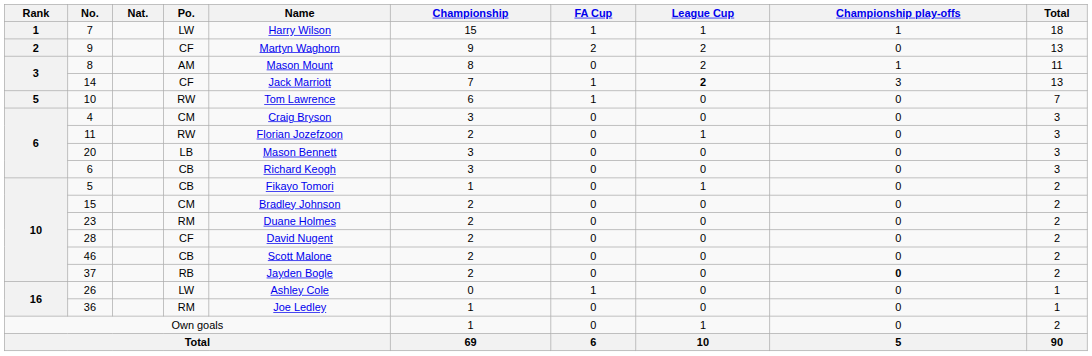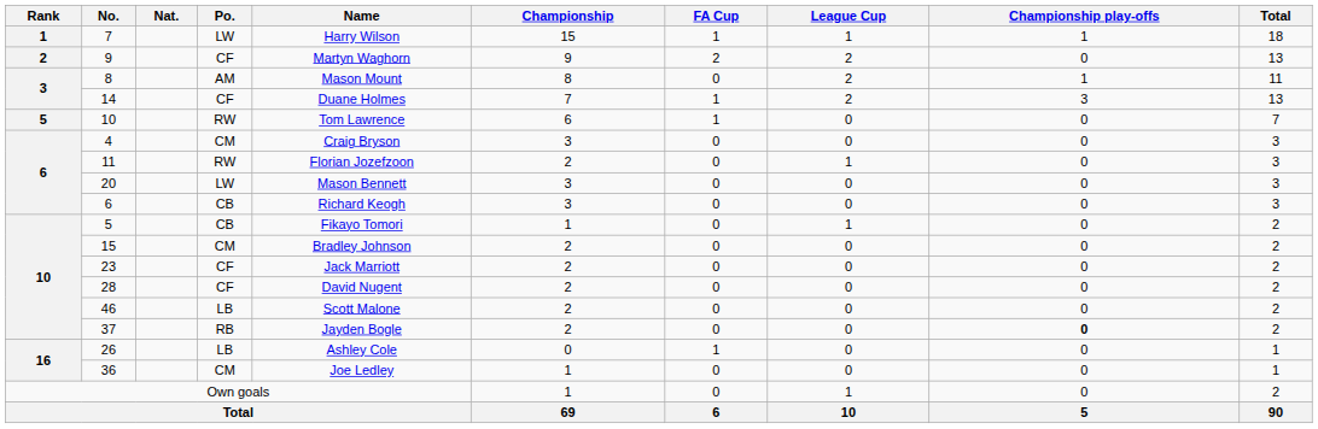 <table class="wikitable" style="text-align:center; font-size:95%; width:95%;">
 <tr>
 <th>Rank</th>
 <th>No.</th>
 <th>Nat.</th>
 <th>Po.</th>
 <th>Name</th>
 <th><a href='#'>Championship</a></th>
 <th><a href='#'>FA Cup</a></th>
 <th><a href='#'>League Cup</a></th>
 <th><a href='#'>Championship play-offs</a></th>
 <th>Total</th>
 </tr>
 <tr>
 <th rowspan=1>1</th>
 <td>7</td>
 <td></td>
 <td>LW</td>
 <td><a href='#'>Harry Wilson</a></td>
 <td>15</td>
 <td>1</td>
 <td>1</td>
 <td>1</td>
 <td>18</td>
 </tr>
 <tr>
 <th rowspan=1>2</th>
 <td>9</td>
 <td></td>
 <td>CF</td>
 <td><a href='#'>Martyn Waghorn</a></td>
 <td>9</td>
 <td>2</td>
 <td>2</td>
 <td>0</td>
 <td>13</td>
 </tr>
 <tr>
 <th rowspan=2>3</th>
 <td>8</td>
 <td></td>
 <td>AM</td>
 <td><a href='#'>Mason Mount</a></td>
 <td>8</td>
 <td>0</td>
 <td>2</td>
 <td>1</td>
 <td>11</td>
 </tr>
 <tr>
 <td>14</td>
 <td></td>
 <td>CF</td>
-<td><a href='#'>Jack Marriott</a></td>
+<td><a href='#'>Duane Holmes</a></td>
 <td>7</td>
 <td>1</td>
-<td><strong>2</strong></td>
+<td>2</td>
 <td>3</td>
 <td>13</td>
 </tr>
 <tr>
 <th rowspan=1>5</th>
 <td>10</td>
 <td></td>
 <td>RW</td>
 <td><a href='#'>Tom Lawrence</a></td>
 <td>6</td>
 <td>1</td>
 <td>0</td>
 <td>0</td>
 <td>7</td>
 </tr>
 <tr>
 <th rowspan=4>6</th>
 <td>4</td>
 <td></td>
 <td>CM</td>
 <td><a href='#'>Craig Bryson</a></td>
 <td>3</td>
 <td>0</td>
 <td>0</td>
 <td>0</td>
 <td>3</td>
 </tr>
 <tr>
 <td>11</td>
 <td></td>
 <td>RW</td>
 <td><a href='#'>Florian Jozefzoon</a></td>
 <td>2</td>
 <td>0</td>
 <td>1</td>
 <td>0</td>
 <td>3</td>
 </tr>
 <tr>
 <td>20</td>
 <td></td>
-<td>LB</td>
+<td>LW</td>
 <td><a href='#'>Mason Bennett</a></td>
 <td>3</td>
 <td>0</td>
 <td>0</td>
 <td>0</td>
 <td>3</td>
 </tr>
 <tr>
 <td>6</td>
 <td></td>
 <td>CB</td>
 <td><a href='#'>Richard Keogh</a></td>
 <td>3</td>
 <td>0</td>
 <td>0</td>
 <td>0</td>
 <td>3</td>
 </tr>
 <tr>
 <th rowspan=6>10</th>
 <td>5</td>
 <td></td>
 <td>CB</td>
 <td><a href='#'>Fikayo Tomori</a></td>
 <td>1</td>
 <td>0</td>
 <td>1</td>
 <td>0</td>
 <td>2</td>
 </tr>
 <tr>
 <td>15</td>
 <td></td>
 <td>CM</td>
 <td><a href='#'>Bradley Johnson</a></td>
 <td>2</td>
 <td>0</td>
 <td>0</td>
 <td>0</td>
 <td>2</td>
 </tr>
 <tr>
 <td>23</td>
 <td></td>
-<td>RM</td>
-<td><a href='#'>Duane Holmes</a></td>
+<td>CF</td>
+<td><a href='#'>Jack Marriott</a></td>
 <td>2</td>
 <td>0</td>
 <td>0</td>
 <td>0</td>
 <td>2</td>
 </tr>
 <tr>
 <td>28</td>
 <td></td>
 <td>CF</td>
 <td><a href='#'>David Nugent</a></td>
 <td>2</td>
 <td>0</td>
 <td>0</td>
 <td>0</td>
 <td>2</td>
 </tr>
 <tr>
 <td>46</td>
 <td></td>
-<td>CB</td>
+<td>LB</td>
 <td><a href='#'>Scott Malone</a></td>
 <td>2</td>
 <td>0</td>
 <td>0</td>
 <td>0</td>
 <td>2</td>
 </tr>
 <tr>
 <td>37</td>
 <td></td>
 <td>RB</td>
 <td><a href='#'>Jayden Bogle</a></td>
 <td>2</td>
 <td>0</td>
 <td>0</td>
 <td><strong>0</strong></td>
 <td>2</td>
 </tr>
 <tr>
 <th rowspan=2>16</th>
 <td>26</td>
 <td></td>
-<td>LW</td>
+<td>LB</td>
 <td><a href='#'>Ashley Cole</a></td>
 <td>0</td>
 <td>1</td>
 <td>0</td>
 <td>0</td>
 <td>1</td>
 </tr>
 <tr>
 <td>36</td>
 <td></td>
-<td>RM</td>
+<td>CM</td>
 <td><a href='#'>Joe Ledley</a></td>
 <td>1</td>
 <td>0</td>
 <td>0</td>
 <td>0</td>
 <td>1</td>
 </tr>
 <tr>
 <td colspan=5>Own goals</td>
 <td>1</td>
 <td>0</td>
 <td>1</td>
 <td>0</td>
 <td>2</td>
 </tr>
 <tr>
 <th colspan=5>Total</th>
 <th>69</th>
 <th>6</th>
 <th>10</th>
 <th>5</th>
 <th>90</th>
 </tr>
 </table>
